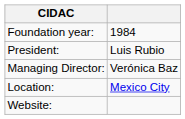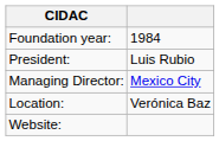 <table class="wikitable" align=right>
 <tr>
 <th>CIDAC</th>
 <th></th>
 </tr>
 <tr>
 <td>Foundation year:</td>
 <td>1984</td>
 </tr>
 <tr>
 <td>President:</td>
 <td>Luis Rubio</td>
 </tr>
 <tr>
 <td>Managing Director:</td>
-<td>Verónica Baz</td>
+<td><a href='#'>Mexico City</a></td>
 </tr>
 <tr>
 <td>Location:</td>
-<td><a href='#'>Mexico City</a></td>
+<td>Verónica Baz</td>
 </tr>
 <tr>
 <td>Website:</td>
 <td></td>
 </tr>
 </table>
